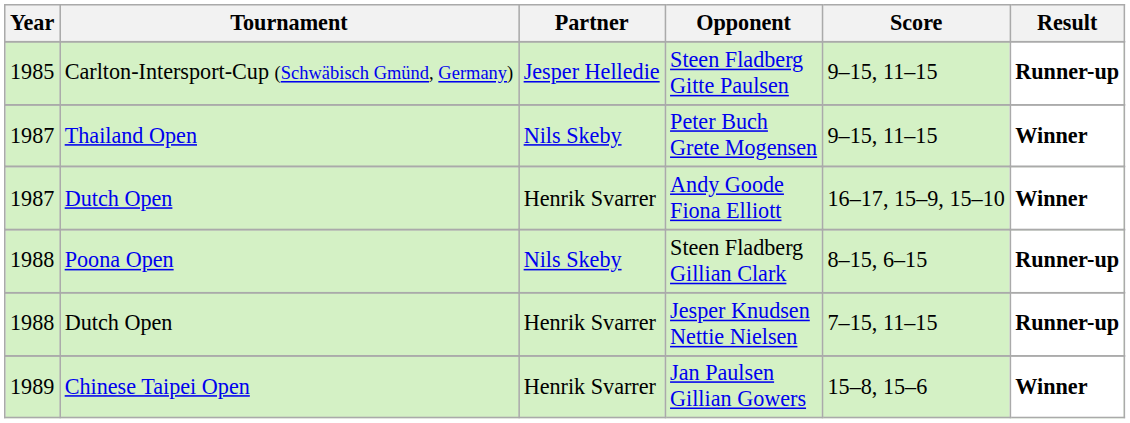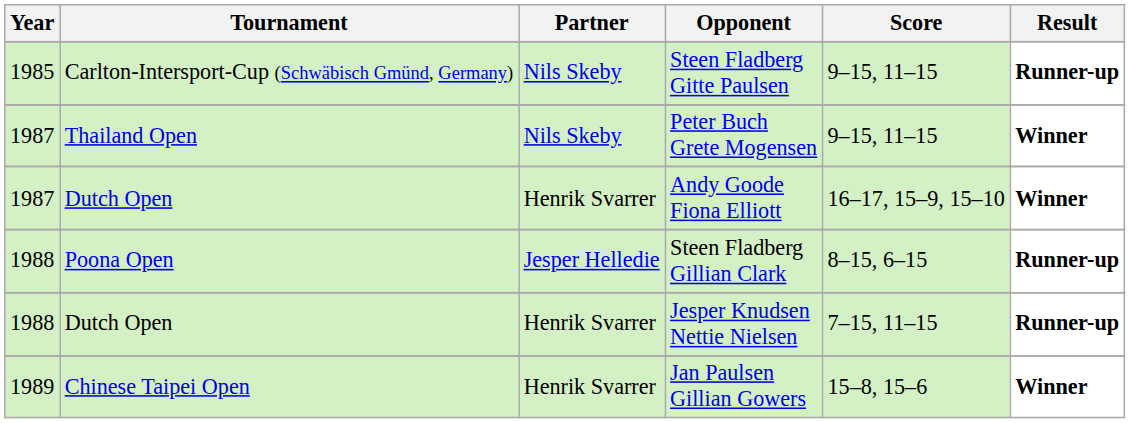 <table class="sortable wikitable" style="font-size: 90%;">
 <tr>
 <th>Year</th>
 <th>Tournament</th>
 <th>Partner</th>
 <th>Opponent</th>
 <th>Score</th>
 <th>Result</th>
 </tr>
 <tr>
 </tr>
 <tr style="background:#D4F1C5">
 <td align="center">1985</td>
 <td align="left">Carlton-Intersport-Cup <small>(<a href='#'>Schwäbisch Gmünd</a>, <a href='#'>Germany</a>)</small></td>
-<td align="left"> <a href='#'>Jesper Helledie</a></td>
+<td align="left"> <a href='#'>Nils Skeby</a></td>
 <td align="left"> <a href='#'>Steen Fladberg</a> <br>  <a href='#'>Gitte Paulsen</a></td>
 <td align="left">9–15, 11–15</td>
 <td style="text-align:left; background:white"> <strong>Runner-up</strong></td>
 </tr>
 <tr>
 </tr>
 <tr style="background:#D4F1C5">
 <td align="center">1987</td>
 <td align="left"><a href='#'>Thailand Open</a></td>
 <td align="left"> <a href='#'>Nils Skeby</a></td>
 <td align="left"> <a href='#'>Peter Buch</a> <br>  <a href='#'>Grete Mogensen</a></td>
 <td align="left">9–15, 11–15</td>
 <td style="text-align:left; background:white"> <strong>Winner</strong></td>
 </tr>
 <tr>
 </tr>
 <tr style="background:#D4F1C5">
 <td align="center">1987</td>
 <td align="left"><a href='#'>Dutch Open</a></td>
 <td align="left"> Henrik Svarrer</td>
 <td align="left"> <a href='#'>Andy Goode</a> <br>  <a href='#'>Fiona Elliott</a></td>
 <td align="left">16–17, 15–9, 15–10</td>
 <td style="text-align:left; background:white"> <strong>Winner</strong></td>
 </tr>
 <tr>
 </tr>
 <tr style="background:#D4F1C5">
 <td align="center">1988</td>
 <td align="left"><a href='#'>Poona Open</a></td>
-<td align="left"> <a href='#'>Nils Skeby</a></td>
+<td align="left"> <a href='#'>Jesper Helledie</a></td>
 <td align="left"> Steen Fladberg <br>  <a href='#'>Gillian Clark</a></td>
 <td align="left">8–15, 6–15</td>
 <td style="text-align:left; background:white"> <strong>Runner-up</strong></td>
 </tr>
 <tr>
 </tr>
 <tr style="background:#D4F1C5">
 <td align="center">1988</td>
 <td align="left">Dutch Open</td>
 <td align="left"> Henrik Svarrer</td>
 <td align="left"> <a href='#'>Jesper Knudsen</a> <br>  <a href='#'>Nettie Nielsen</a></td>
 <td align="left">7–15, 11–15</td>
 <td style="text-align:left; background:white"> <strong>Runner-up</strong></td>
 </tr>
 <tr>
 </tr>
 <tr style="background:#D4F1C5">
 <td align="center">1989</td>
 <td align="left"><a href='#'>Chinese Taipei Open</a></td>
 <td align="left"> Henrik Svarrer</td>
 <td align="left"> <a href='#'>Jan Paulsen</a> <br>  <a href='#'>Gillian Gowers</a></td>
 <td align="left">15–8, 15–6</td>
 <td style="text-align:left; background:white"> <strong>Winner</strong></td>
 </tr>
 </table>
